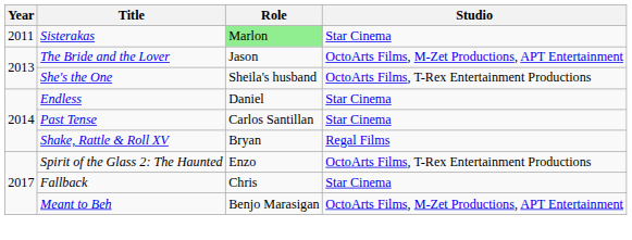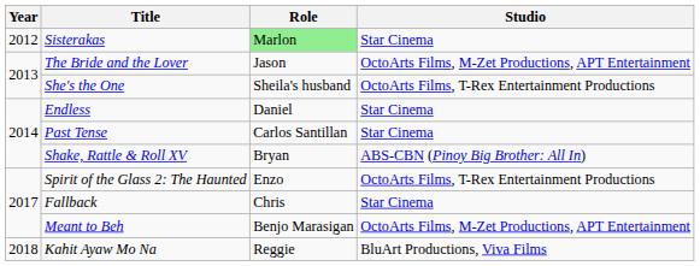 <table class="wikitable sortable">
 <tr>
 <th>Year</th>
 <th>Title</th>
 <th>Role</th>
 <th>Studio</th>
 </tr>
 <tr>
-<td>2011</td>
+<td>2012</td>
 <td><em><a href='#'>Sisterakas</a></em></td>
 <td style="background: lightgreen;">Marlon</td>
 <td><a href='#'>Star Cinema</a></td>
 </tr>
 <tr>
 <td rowspan=2>2013</td>
 <td><em><a href='#'>The Bride and the Lover</a></em></td>
 <td>Jason</td>
 <td><a href='#'>OctoArts Films</a>, <a href='#'>M-Zet Productions</a>, <a href='#'>APT Entertainment</a></td>
 </tr>
 <tr>
 <td><em><a href='#'>She's the One</a></em></td>
 <td>Sheila's husband</td>
 <td><a href='#'>OctoArts Films</a>, T-Rex Entertainment Productions</td>
 </tr>
 <tr>
 <td rowspan=3>2014</td>
 <td><em><a href='#'>Endless</a></em></td>
 <td>Daniel</td>
 <td><a href='#'>Star Cinema</a></td>
 </tr>
 <tr>
 <td><em><a href='#'>Past Tense</a></em></td>
 <td>Carlos Santillan</td>
 <td><a href='#'>Star Cinema</a></td>
 </tr>
 <tr>
 <td><em><a href='#'>Shake, Rattle & Roll XV</a></em></td>
 <td>Bryan</td>
-<td><a href='#'>Regal Films</a></td>
+<td><a href='#'>ABS-CBN</a> (<em><a href='#'>Pinoy Big Brother: All In</a></em>)</td>
 </tr>
 <tr>
 <td rowspan=3>2017</td>
 <td><em>Spirit of the Glass 2: The Haunted</em></td>
 <td>Enzo</td>
 <td><a href='#'>OctoArts Films</a>, T-Rex Entertainment Productions</td>
 </tr>
 <tr>
 <td><em>Fallback</em></td>
 <td>Chris</td>
 <td><a href='#'>Star Cinema</a></td>
 </tr>
 <tr>
 <td><em><a href='#'>Meant to Beh</a></em></td>
 <td>Benjo Marasigan</td>
 <td><a href='#'>OctoArts Films</a>, <a href='#'>M-Zet Productions</a>, <a href='#'>APT Entertainment</a></td>
 </tr>
+<tr>
+<td>2018</td>
+<td><em>Kahit Ayaw Mo Na</em></td>
+<td>Reggie</td>
+<td>BluArt Productions, <a href='#'>Viva Films</a></td>
+</tr>
 </table>
